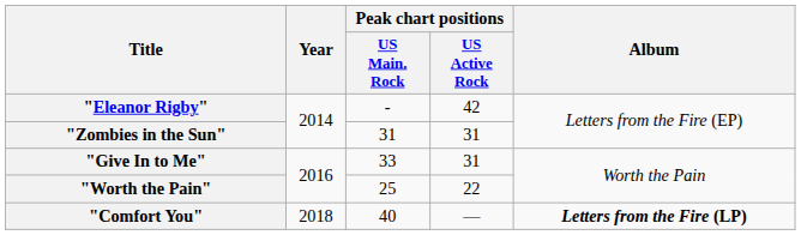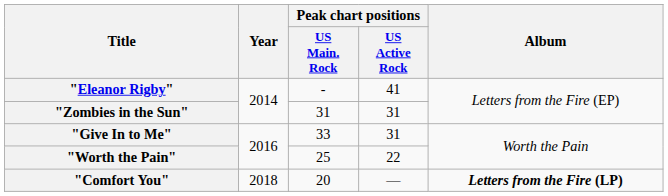 <table class="wikitable plainrowheaders" style="text-align:center;">
 <tr>
 <th rowspan="2" scope="col" style="width:16em;">Title</th>
 <th rowspan="2" scope="col" style="width:3em;">Year</th>
 <th colspan="2" scope="col">Peak chart positions</th>
 <th rowspan="2" scope="col" style="width:16em;">Album</th>
 </tr>
 <tr>
 <th style="width:5em; font-size:90%;"><a href='#'>US<br>Main.<br>Rock</a><br></th>
 <th style="width:5em; font-size:90%;"><a href='#'>US<br>Active<br>Rock</a><br></th>
 </tr>
 <tr>
 <th scope="row">"<a href='#'>Eleanor Rigby</a>"</th>
 <td rowspan="2">2014</td>
 <td>-</td>
-<td>42</td>
+<td>41</td>
 <td rowspan="2"><em>Letters from the Fire</em> (EP)</td>
 </tr>
 <tr>
 <th scope="row">"Zombies in the Sun"</th>
 <td>31</td>
 <td>31</td>
 </tr>
 <tr>
 <th scope="row">"Give In to Me"</th>
 <td rowspan="2">2016</td>
 <td>33</td>
 <td>31</td>
 <td rowspan="2"><em>Worth the Pain</em></td>
 </tr>
 <tr>
 <th scope="row">"Worth the Pain"</th>
 <td>25</td>
 <td>22</td>
 </tr>
 <tr>
 <th scope="row">"Comfort You"</th>
 <td>2018</td>
-<td>40</td>
+<td>20</td>
 <td>—</td>
 <td><strong><em>Letters from the Fire</em> (LP)</strong></td>
 </tr>
 </table>
